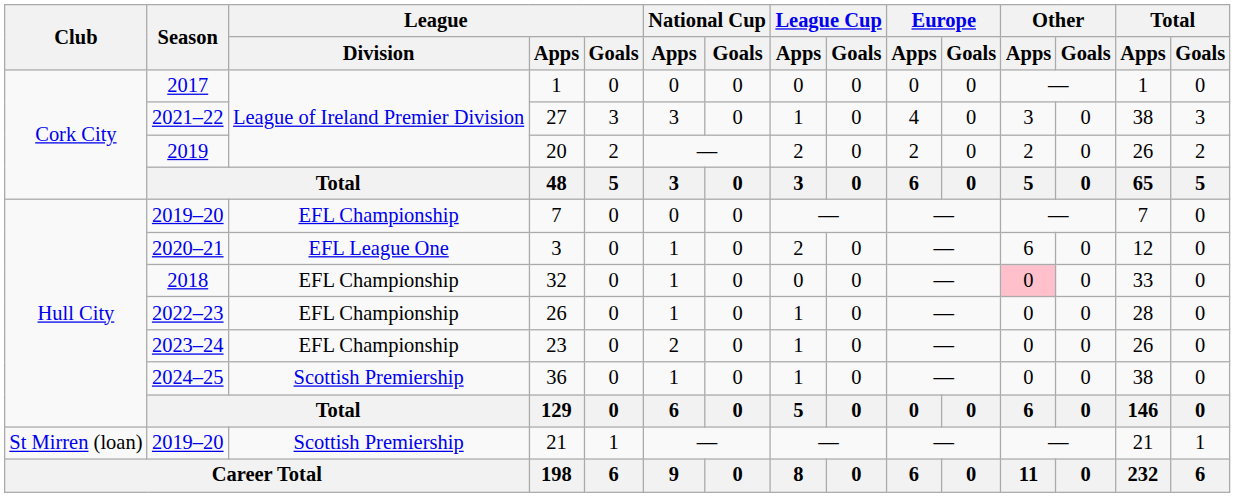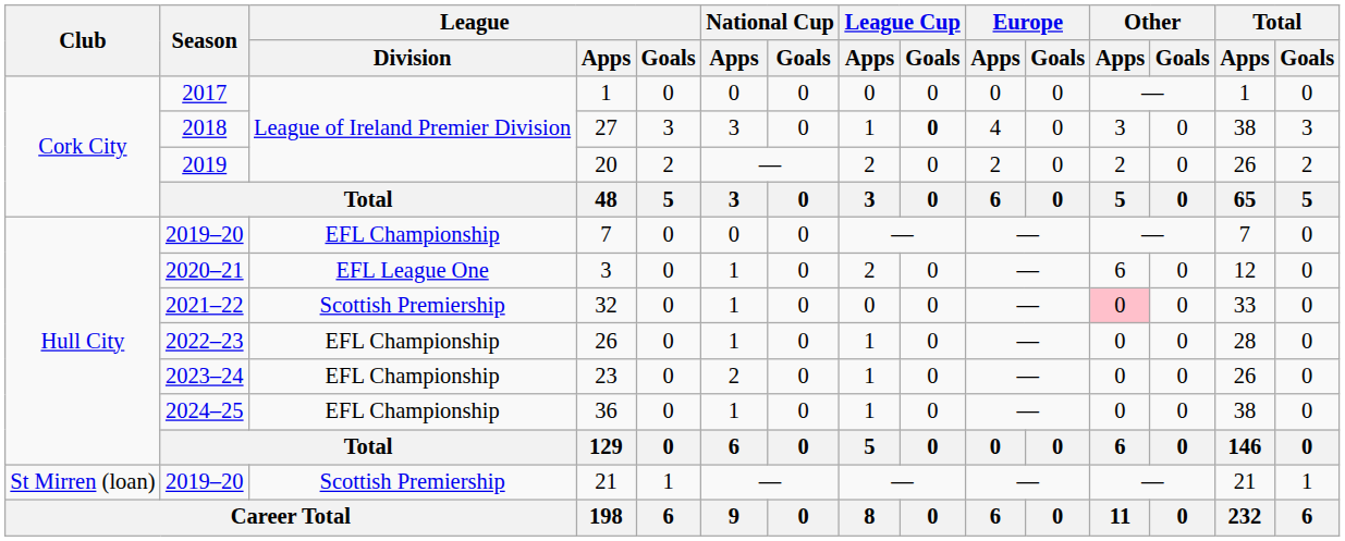 <table class="wikitable" style="text-align:center">
 <tr>
 <th rowspan="2">Club</th>
 <th rowspan="2">Season</th>
 <th colspan="3">League</th>
 <th colspan="2">National Cup</th>
 <th colspan="2"><a href='#'>League Cup</a></th>
 <th colspan="2"><a href='#'>Europe</a></th>
 <th colspan="2">Other</th>
 <th colspan="2">Total</th>
 </tr>
 <tr>
 <th>Division</th>
 <th>Apps</th>
 <th>Goals</th>
 <th>Apps</th>
 <th>Goals</th>
 <th>Apps</th>
 <th>Goals</th>
 <th>Apps</th>
 <th>Goals</th>
 <th>Apps</th>
 <th>Goals</th>
 <th>Apps</th>
 <th>Goals</th>
 </tr>
 <tr>
 <td rowspan=4><a href='#'>Cork City</a></td>
 <td><a href='#'>2017</a></td>
 <td rowspan=3><a href='#'>League of Ireland Premier Division</a></td>
 <td>1</td>
 <td>0</td>
 <td>0</td>
 <td>0</td>
 <td>0</td>
 <td>0</td>
 <td>0</td>
 <td>0</td>
 <td colspan="2">—</td>
 <td>1</td>
 <td>0</td>
 </tr>
 <tr>
-<td><a href='#'>2021–22</a></td>
+<td><a href='#'>2018</a></td>
 <td>27</td>
 <td>3</td>
 <td>3</td>
 <td>0</td>
 <td>1</td>
-<td>0</td>
+<td><strong>0</strong></td>
 <td>4</td>
 <td>0</td>
 <td>3</td>
 <td>0</td>
 <td>38</td>
 <td>3</td>
 </tr>
 <tr>
 <td><a href='#'>2019</a></td>
 <td>20</td>
 <td>2</td>
 <td colspan="2">—</td>
 <td>2</td>
 <td>0</td>
 <td>2</td>
 <td>0</td>
 <td>2</td>
 <td>0</td>
 <td>26</td>
 <td>2</td>
 </tr>
 <tr>
 <th colspan="2">Total</th>
 <th>48</th>
 <th>5</th>
 <th>3</th>
 <th>0</th>
 <th>3</th>
 <th>0</th>
 <th>6</th>
 <th>0</th>
 <th>5</th>
 <th>0</th>
 <th>65</th>
 <th>5</th>
 </tr>
 <tr>
 <td rowspan=7><a href='#'>Hull City</a></td>
 <td><a href='#'>2019–20</a></td>
 <td><a href='#'>EFL Championship</a></td>
 <td>7</td>
 <td>0</td>
 <td>0</td>
 <td>0</td>
 <td colspan="2">—</td>
 <td colspan="2">—</td>
 <td colspan="2">—</td>
 <td>7</td>
 <td>0</td>
 </tr>
 <tr>
 <td><a href='#'>2020–21</a></td>
 <td><a href='#'>EFL League One</a></td>
 <td>3</td>
 <td>0</td>
 <td>1</td>
 <td>0</td>
 <td>2</td>
 <td>0</td>
 <td colspan="2">—</td>
 <td>6</td>
 <td>0</td>
 <td>12</td>
 <td>0</td>
 </tr>
 <tr>
-<td><a href='#'>2018</a></td>
-<td>EFL Championship</td>
+<td><a href='#'>2021–22</a></td>
+<td><a href='#'>Scottish Premiership</a></td>
 <td>32</td>
 <td>0</td>
 <td>1</td>
 <td>0</td>
 <td>0</td>
 <td>0</td>
 <td colspan="2">—</td>
 <td style="background: pink;">0</td>
 <td>0</td>
 <td>33</td>
 <td>0</td>
 </tr>
 <tr>
 <td><a href='#'>2022–23</a></td>
 <td>EFL Championship</td>
 <td>26</td>
 <td>0</td>
 <td>1</td>
 <td>0</td>
 <td>1</td>
 <td>0</td>
 <td colspan="2">—</td>
 <td>0</td>
 <td>0</td>
 <td>28</td>
 <td>0</td>
 </tr>
 <tr>
 <td><a href='#'>2023–24</a></td>
 <td>EFL Championship</td>
 <td>23</td>
 <td>0</td>
 <td>2</td>
 <td>0</td>
 <td>1</td>
 <td>0</td>
 <td colspan="2">—</td>
 <td>0</td>
 <td>0</td>
 <td>26</td>
 <td>0</td>
 </tr>
 <tr>
 <td><a href='#'>2024–25</a></td>
-<td><a href='#'>Scottish Premiership</a></td>
+<td>EFL Championship</td>
 <td>36</td>
 <td>0</td>
 <td>1</td>
 <td>0</td>
 <td>1</td>
 <td>0</td>
 <td colspan="2">—</td>
 <td>0</td>
 <td>0</td>
 <td>38</td>
 <td>0</td>
 </tr>
 <tr>
 <th colspan="2">Total</th>
 <th>129</th>
 <th>0</th>
 <th>6</th>
 <th>0</th>
 <th>5</th>
 <th>0</th>
 <th>0</th>
 <th>0</th>
 <th>6</th>
 <th>0</th>
 <th>146</th>
 <th>0</th>
 </tr>
 <tr>
 <td><a href='#'>St Mirren</a> (loan)</td>
 <td><a href='#'>2019–20</a></td>
 <td><a href='#'>Scottish Premiership</a></td>
 <td>21</td>
 <td>1</td>
 <td colspan="2">—</td>
 <td colspan="2">—</td>
 <td colspan="2">—</td>
 <td colspan="2">—</td>
 <td>21</td>
 <td>1</td>
 </tr>
 <tr>
 <th colspan="3">Career Total</th>
 <th>198</th>
 <th>6</th>
 <th>9</th>
 <th>0</th>
 <th>8</th>
 <th>0</th>
 <th>6</th>
 <th>0</th>
 <th>11</th>
 <th>0</th>
 <th>232</th>
 <th>6</th>
 </tr>
 </table>
